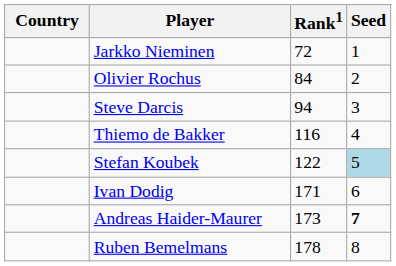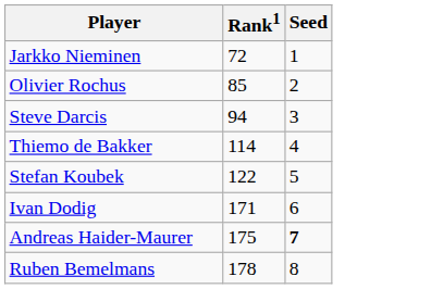 <table class="sortable wikitable">
 <tr>
-<th width="70">Country</th>
 <th width="175">Player</th>
 <th>Rank<sup>1</sup></th>
 <th>Seed</th>
 </tr>
 <tr>
-<td></td>
 <td><a href='#'>Jarkko Nieminen</a></td>
 <td>72</td>
 <td>1</td>
 </tr>
 <tr>
-<td></td>
 <td><a href='#'>Olivier Rochus</a></td>
-<td>84</td>
+<td>85</td>
 <td>2</td>
 </tr>
 <tr>
-<td></td>
 <td><a href='#'>Steve Darcis</a></td>
 <td>94</td>
 <td>3</td>
 </tr>
 <tr>
-<td></td>
 <td><a href='#'>Thiemo de Bakker</a></td>
-<td>116</td>
+<td>114</td>
 <td>4</td>
 </tr>
 <tr>
-<td></td>
 <td><a href='#'>Stefan Koubek</a></td>
 <td>122</td>
-<td style="background: lightblue;">5</td>
+<td>5</td>
 </tr>
 <tr>
-<td></td>
 <td><a href='#'>Ivan Dodig</a></td>
 <td>171</td>
 <td>6</td>
 </tr>
 <tr>
-<td></td>
 <td><a href='#'>Andreas Haider-Maurer</a></td>
-<td>173</td>
+<td>175</td>
 <td><strong>7</strong></td>
 </tr>
 <tr>
-<td></td>
 <td><a href='#'>Ruben Bemelmans</a></td>
 <td>178</td>
 <td>8</td>
 </tr>
 </table>
